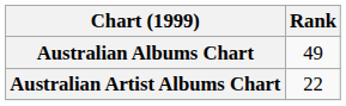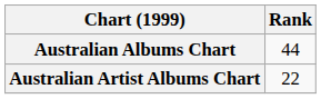 <table class="wikitable sortable plainrowheaders" style="text-align:center">
 <tr>
 <th scope="col">Chart (1999)</th>
 <th scope="col">Rank</th>
 </tr>
 <tr>
 <th scope="row">Australian Albums Chart</th>
-<td>49</td>
+<td>44</td>
 </tr>
 <tr>
 <th scope="row">Australian Artist Albums Chart</th>
 <td>22</td>
 </tr>
 <tr>
 </tr>
 </table>
